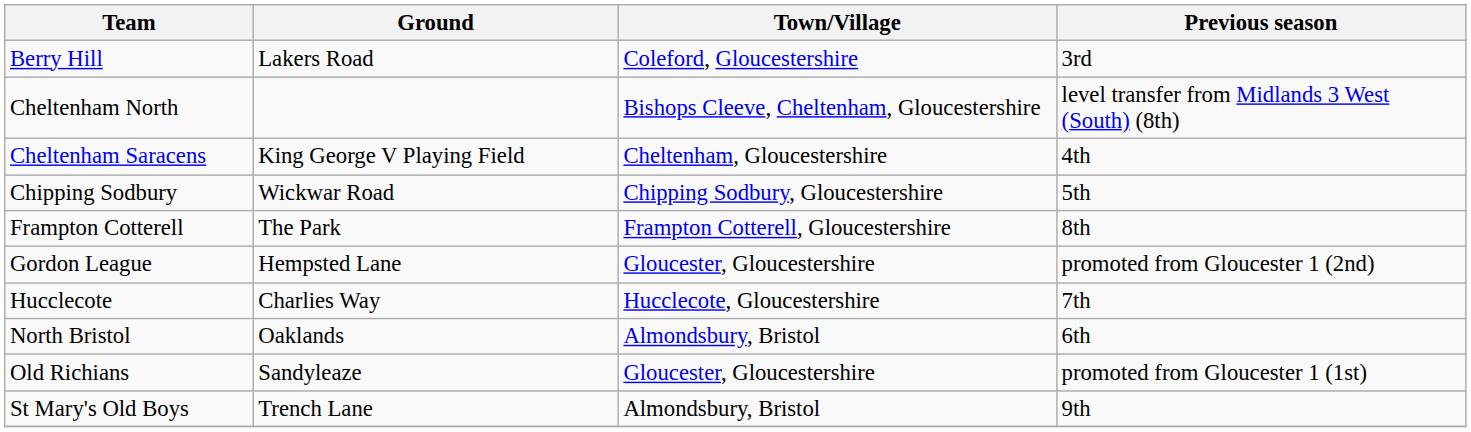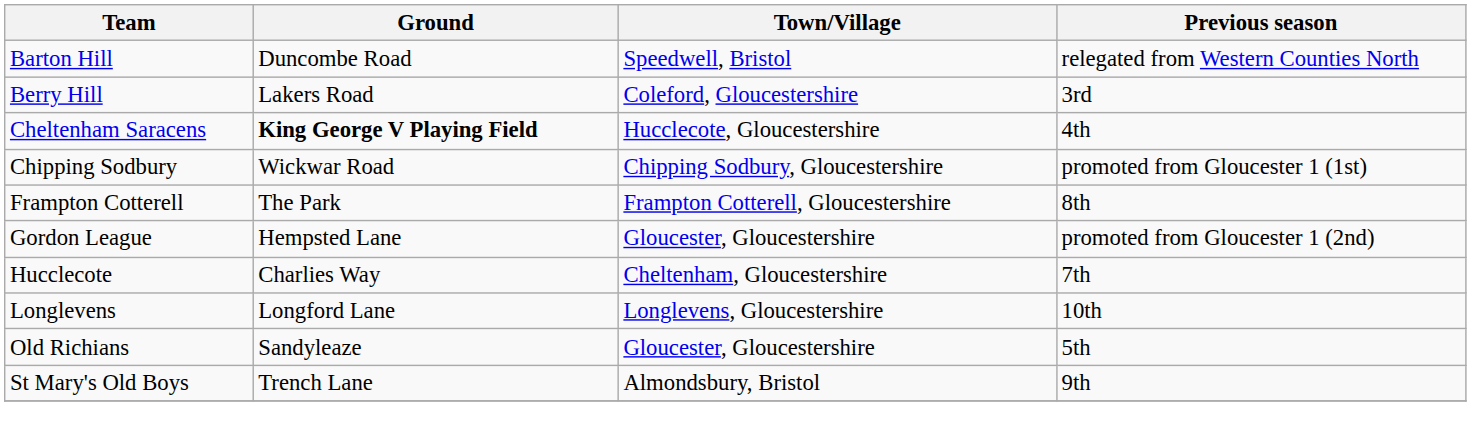 <table class="wikitable sortable" width=65%>
 <tr>
 <th width=17%>Team</th>
 <th width=25%>Ground</th>
 <th width=30%>Town/Village</th>
 <th width=30%>Previous season</th>
 </tr>
 <tr>
+<td><a href='#'>Barton Hill</a></td>
+<td>Duncombe Road</td>
+<td><a href='#'>Speedwell</a>, <a href='#'>Bristol</a></td>
+<td>relegated from <a href='#'>Western Counties North</a></td>
+</tr>
+<tr>
 <td><a href='#'>Berry Hill</a></td>
 <td>Lakers Road</td>
 <td><a href='#'>Coleford</a>, <a href='#'>Gloucestershire</a></td>
 <td>3rd</td>
 </tr>
 <tr>
-<td>Cheltenham North</td>
-<td></td>
-<td><a href='#'>Bishops Cleeve</a>, <a href='#'>Cheltenham</a>, Gloucestershire</td>
-<td>level transfer from <a href='#'>Midlands 3 West (South)</a> (8th)</td>
-</tr>
-<tr>
 <td><a href='#'>Cheltenham Saracens</a></td>
-<td>King George V Playing Field</td>
-<td><a href='#'>Cheltenham</a>, Gloucestershire</td>
+<td><strong>King George V Playing Field</strong></td>
+<td><a href='#'>Hucclecote</a>, Gloucestershire</td>
 <td>4th</td>
 </tr>
 <tr>
 <td>Chipping Sodbury</td>
 <td>Wickwar Road</td>
 <td><a href='#'>Chipping Sodbury</a>, Gloucestershire</td>
-<td>5th</td>
+<td>promoted from Gloucester 1 (1st)</td>
 </tr>
 <tr>
 <td>Frampton Cotterell</td>
 <td>The Park</td>
 <td><a href='#'>Frampton Cotterell</a>, Gloucestershire</td>
 <td>8th</td>
 </tr>
 <tr>
 <td>Gordon League</td>
 <td>Hempsted Lane</td>
 <td><a href='#'>Gloucester</a>, Gloucestershire</td>
 <td>promoted from Gloucester 1 (2nd)</td>
 </tr>
 <tr>
 <td>Hucclecote</td>
 <td>Charlies Way</td>
-<td><a href='#'>Hucclecote</a>, Gloucestershire</td>
+<td><a href='#'>Cheltenham</a>, Gloucestershire</td>
 <td>7th</td>
 </tr>
 <tr>
-<td>North Bristol</td>
-<td>Oaklands</td>
-<td><a href='#'>Almondsbury</a>, Bristol</td>
-<td>6th</td>
+<td>Longlevens</td>
+<td>Longford Lane</td>
+<td><a href='#'>Longlevens</a>, Gloucestershire</td>
+<td>10th</td>
 </tr>
 <tr>
 <td>Old Richians</td>
 <td>Sandyleaze</td>
 <td><a href='#'>Gloucester</a>, Gloucestershire</td>
-<td>promoted from Gloucester 1 (1st)</td>
+<td>5th</td>
 </tr>
 <tr>
 <td>St Mary's Old Boys</td>
 <td>Trench Lane</td>
 <td>Almondsbury, Bristol</td>
 <td>9th</td>
 </tr>
 <tr>
 </tr>
 </table>
